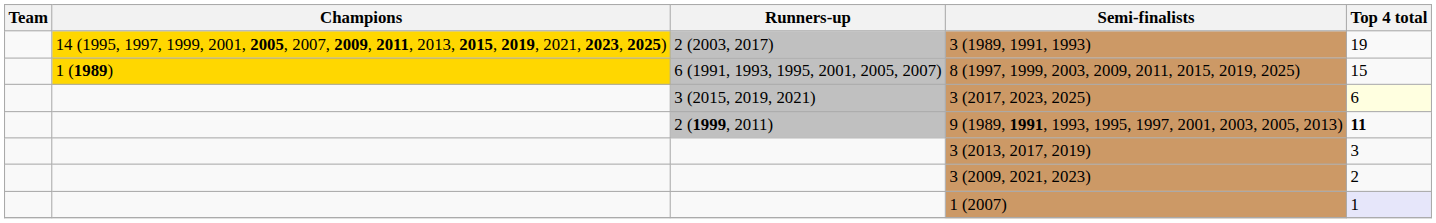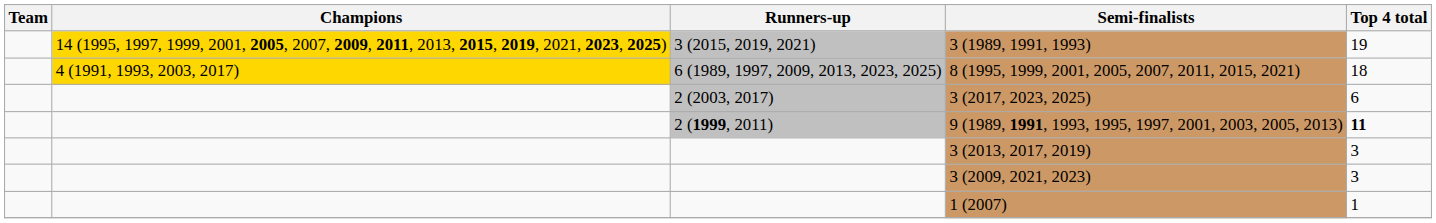 <table class="wikitable sortable">
 <tr>
 <th>Team</th>
 <th>Champions</th>
 <th>Runners-up</th>
 <th>Semi-finalists</th>
 <th>Top 4 total</th>
 </tr>
 <tr>
 <td></td>
 <td style=background:#FFD700>14 (1995, 1997, 1999, 2001, <strong>2005</strong>, 2007, <strong>2009</strong>, <strong>2011</strong>, 2013, <strong>2015</strong>, <strong>2019</strong>, 2021, <strong>2023</strong>, <strong>2025</strong>)</td>
-<td style=background:#C0C0C0>2 (2003, 2017)</td>
+<td style=background:#C0C0C0>3 (2015, 2019, 2021)</td>
 <td style=background:#CC9966>3 (1989, 1991, 1993)</td>
 <td>19</td>
 </tr>
 <tr>
 <td></td>
-<td style=background:#FFD700>1 (<strong>1989</strong>)</td>
-<td style=background:#C0C0C0>6 (1991, 1993, 1995, 2001, 2005, 2007)</td>
-<td style=background:#CC9966>8 (1997, 1999, 2003, 2009, 2011, 2015, 2019, 2025)</td>
-<td>15</td>
+<td style=background:#FFD700>4 (1991, 1993, 2003, 2017)</td>
+<td style=background:#C0C0C0>6 (1989, 1997, 2009, 2013, 2023, 2025)</td>
+<td style=background:#CC9966>8 (1995, 1999, 2001, 2005, 2007, 2011, 2015, 2021)</td>
+<td>18</td>
 </tr>
 <tr>
 <td></td>
 <td></td>
-<td style=background:#C0C0C0>3 (2015, 2019, 2021)</td>
+<td style=background:#C0C0C0>2 (2003, 2017)</td>
 <td style=background:#CC9966>3 (2017, 2023, 2025)</td>
-<td style="background: lightyellow;">6</td>
+<td>6</td>
 </tr>
 <tr>
 <td></td>
 <td></td>
 <td style=background:#C0C0C0>2 (<strong>1999</strong>, 2011)</td>
 <td style=background:#CC9966>9 (1989, <strong>1991</strong>, 1993, 1995, 1997, 2001, 2003, 2005, 2013)</td>
 <td><strong>11</strong></td>
 </tr>
 <tr>
 <td></td>
 <td></td>
 <td></td>
 <td style=background:#CC9966>3 (2013, 2017, 2019)</td>
 <td>3</td>
 </tr>
 <tr>
 <td></td>
 <td></td>
 <td></td>
 <td style=background:#CC9966>3 (2009, 2021, 2023)</td>
-<td>2</td>
+<td>3</td>
 </tr>
 <tr>
 <td></td>
 <td></td>
 <td></td>
 <td style=background:#CC9966>1 (2007)</td>
-<td style="background: lavender;">1</td>
+<td>1</td>
 </tr>
 <tr>
 </tr>
 </table>
